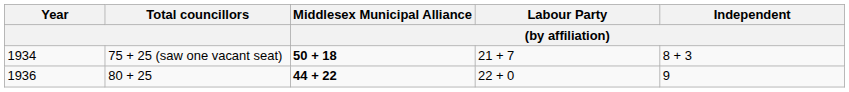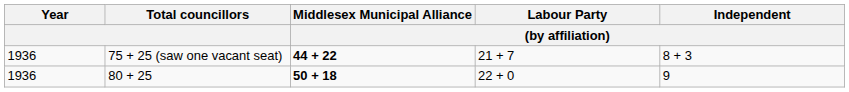 <table class="wikitable" style="margin-left: auto; margin-right: auto; border: none;">
 <tr>
 <th>Year</th>
 <th scope=col style="width: 22%">Total councillors</th>
 <th scope=col style="width: 22%">Middlesex Municipal Alliance</th>
 <th scope=col style="width: 22%">Labour Party</th>
 <th scope=col style="width: 22%">Independent</th>
 </tr>
 <tr>
 <th colspan=2> </th>
 <th colspan=4 scope="col">(by affiliation)</th>
 </tr>
 <tr>
-<td>1934</td>
+<td>1936</td>
 <td>75 + 25 (saw one vacant seat)</td>
-<td><strong>50 + 18</strong></td>
+<td><strong>44 + 22</strong></td>
 <td>21 + 7</td>
 <td>8 + 3</td>
 </tr>
 <tr>
 <td>1936</td>
 <td>80 + 25</td>
-<td><strong>44 + 22</strong></td>
+<td><strong>50 + 18</strong></td>
 <td>22 + 0</td>
 <td>9</td>
 </tr>
 </table>
